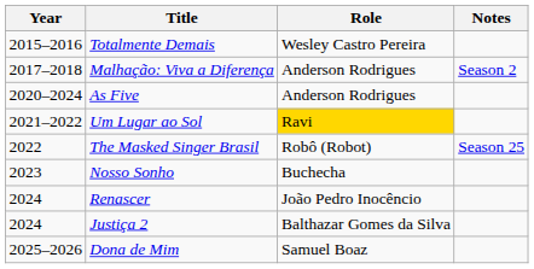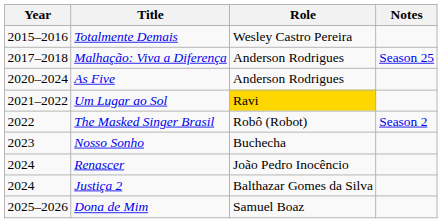 <table class="wikitable sortable">
 <tr>
 <th>Year</th>
 <th>Title</th>
 <th>Role</th>
 <th>Notes</th>
 </tr>
 <tr>
 <td>2015–2016</td>
 <td><em><a href='#'>Totalmente Demais</a></em></td>
 <td>Wesley Castro Pereira</td>
 <td></td>
 </tr>
 <tr>
 <td>2017–2018</td>
 <td><em><a href='#'>Malhação: Viva a Diferença</a></em></td>
 <td>Anderson Rodrigues</td>
-<td><a href='#'>Season 2</a></td>
+<td><a href='#'>Season 25</a></td>
 </tr>
 <tr>
 <td>2020–2024</td>
 <td><em><a href='#'>As Five</a></em></td>
 <td>Anderson Rodrigues</td>
 <td></td>
 </tr>
 <tr>
 <td>2021–2022</td>
 <td><em><a href='#'>Um Lugar ao Sol</a></em></td>
 <td style="background: gold;">Ravi</td>
 <td></td>
 </tr>
 <tr>
 <td>2022</td>
 <td><em><a href='#'>The Masked Singer Brasil</a></em></td>
 <td>Robô (Robot)</td>
-<td><a href='#'>Season 25</a></td>
+<td><a href='#'>Season 2</a></td>
 </tr>
 <tr>
 <td>2023</td>
 <td><em><a href='#'>Nosso Sonho</a></em></td>
 <td>Buchecha</td>
 <td></td>
 </tr>
 <tr>
 <td>2024</td>
 <td><em><a href='#'>Renascer</a></em></td>
 <td>João Pedro Inocêncio</td>
 <td></td>
 </tr>
 <tr>
 <td>2024</td>
 <td><em><a href='#'>Justiça 2</a></em></td>
 <td>Balthazar Gomes da Silva</td>
 <td></td>
 </tr>
 <tr>
 <td>2025–2026</td>
 <td><em><a href='#'>Dona de Mim</a></em></td>
 <td>Samuel Boaz</td>
 <td></td>
 </tr>
 </table>
